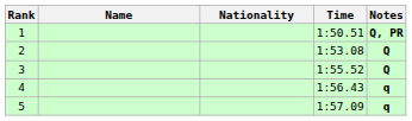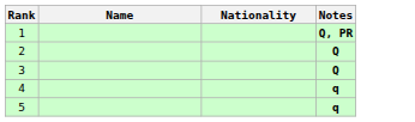 <table class="wikitable sortable" style="text-align:center">
 <tr>
 <th>Rank</th>
 <th style="width:180px">Name</th>
 <th style="width:125px">Nationality</th>
-<th>Time</th>
 <th>Notes</th>
 </tr>
 <tr style="background:#cfc;">
 <td>1</td>
 <td style="text-align:left;"></td>
 <td style="text-align:left;"></td>
-<td>1:50.51</td>
 <td><strong>Q, PR</strong></td>
 </tr>
 <tr style="background:#cfc;">
 <td>2</td>
 <td style="text-align:left;"></td>
 <td style="text-align:left;"></td>
-<td>1:53.08</td>
 <td><strong>Q</strong></td>
 </tr>
 <tr style="background:#cfc;">
 <td>3</td>
 <td style="text-align:left;"></td>
 <td style="text-align:left;"></td>
-<td>1:55.52</td>
 <td><strong>Q</strong></td>
 </tr>
 <tr style="background:#cfc;">
 <td>4</td>
 <td style="text-align:left;"></td>
 <td style="text-align:left;"></td>
-<td>1:56.43</td>
 <td><strong>q</strong></td>
 </tr>
 <tr style="background:#cfc;">
 <td>5</td>
 <td style="text-align:left;"></td>
 <td style="text-align:left;"></td>
-<td>1:57.09</td>
 <td><strong>q</strong></td>
 </tr>
 </table>
